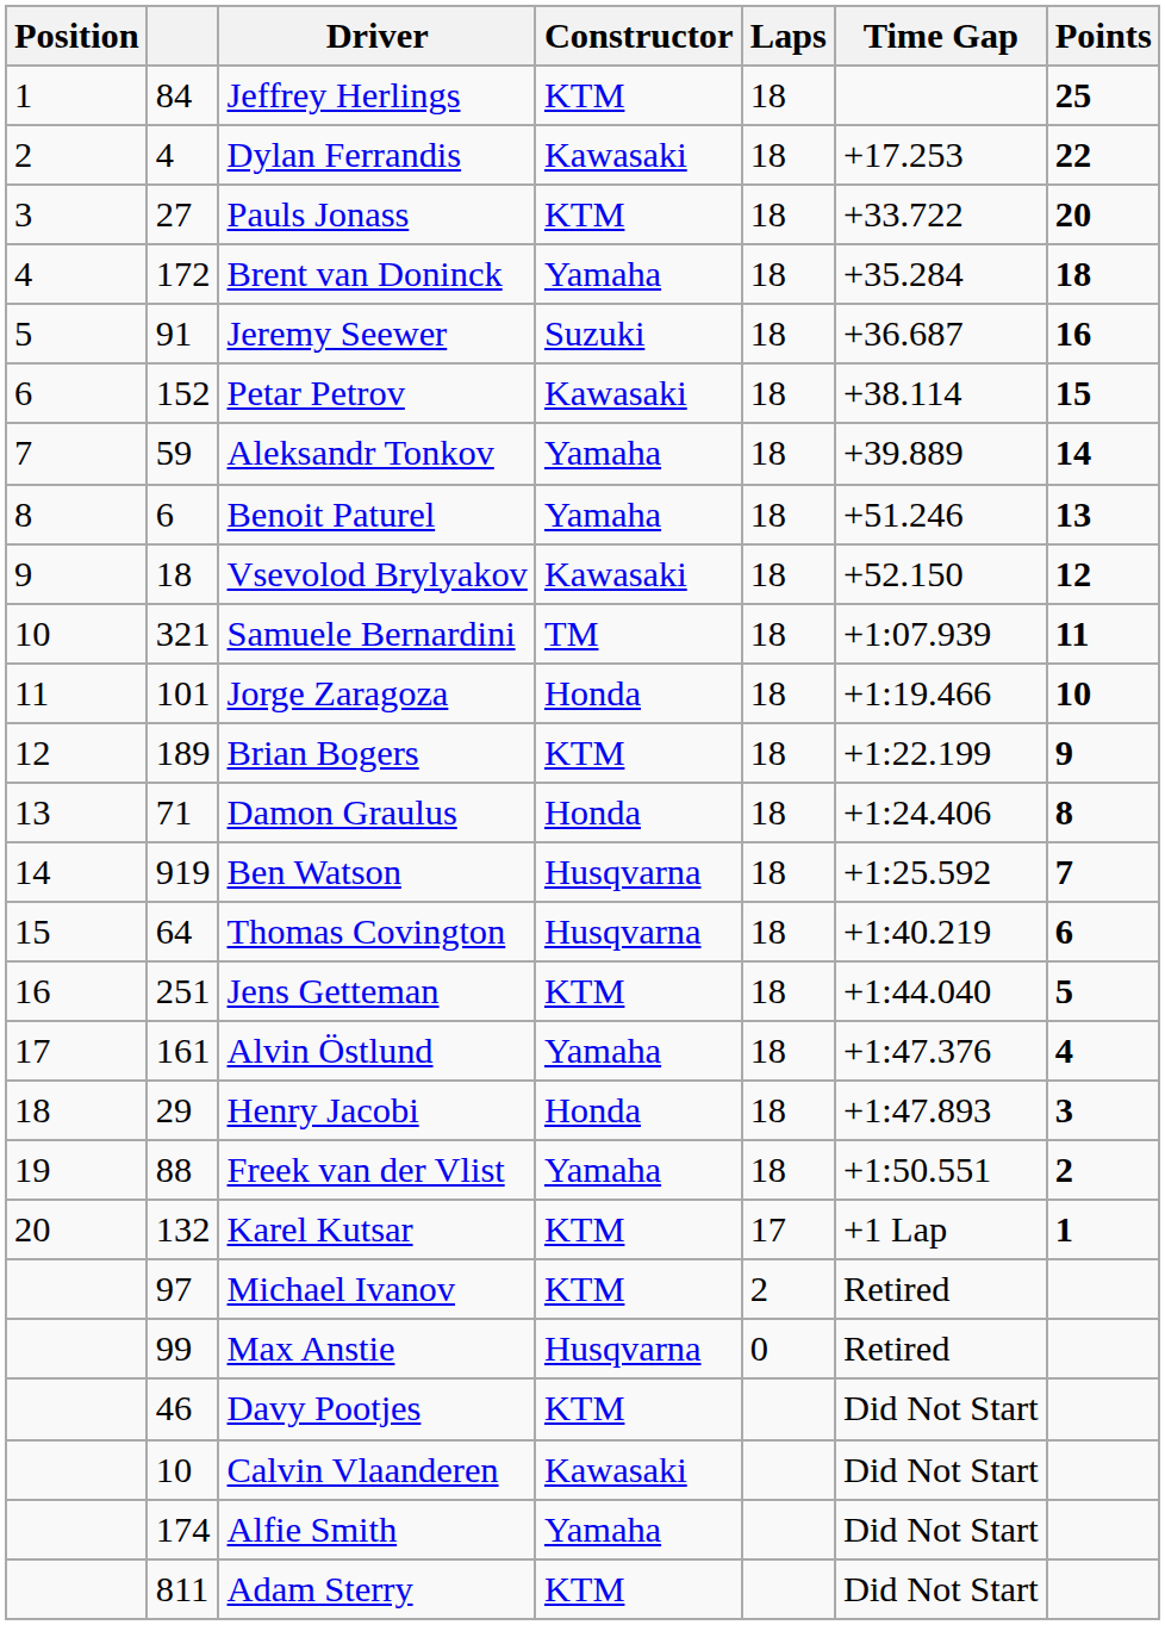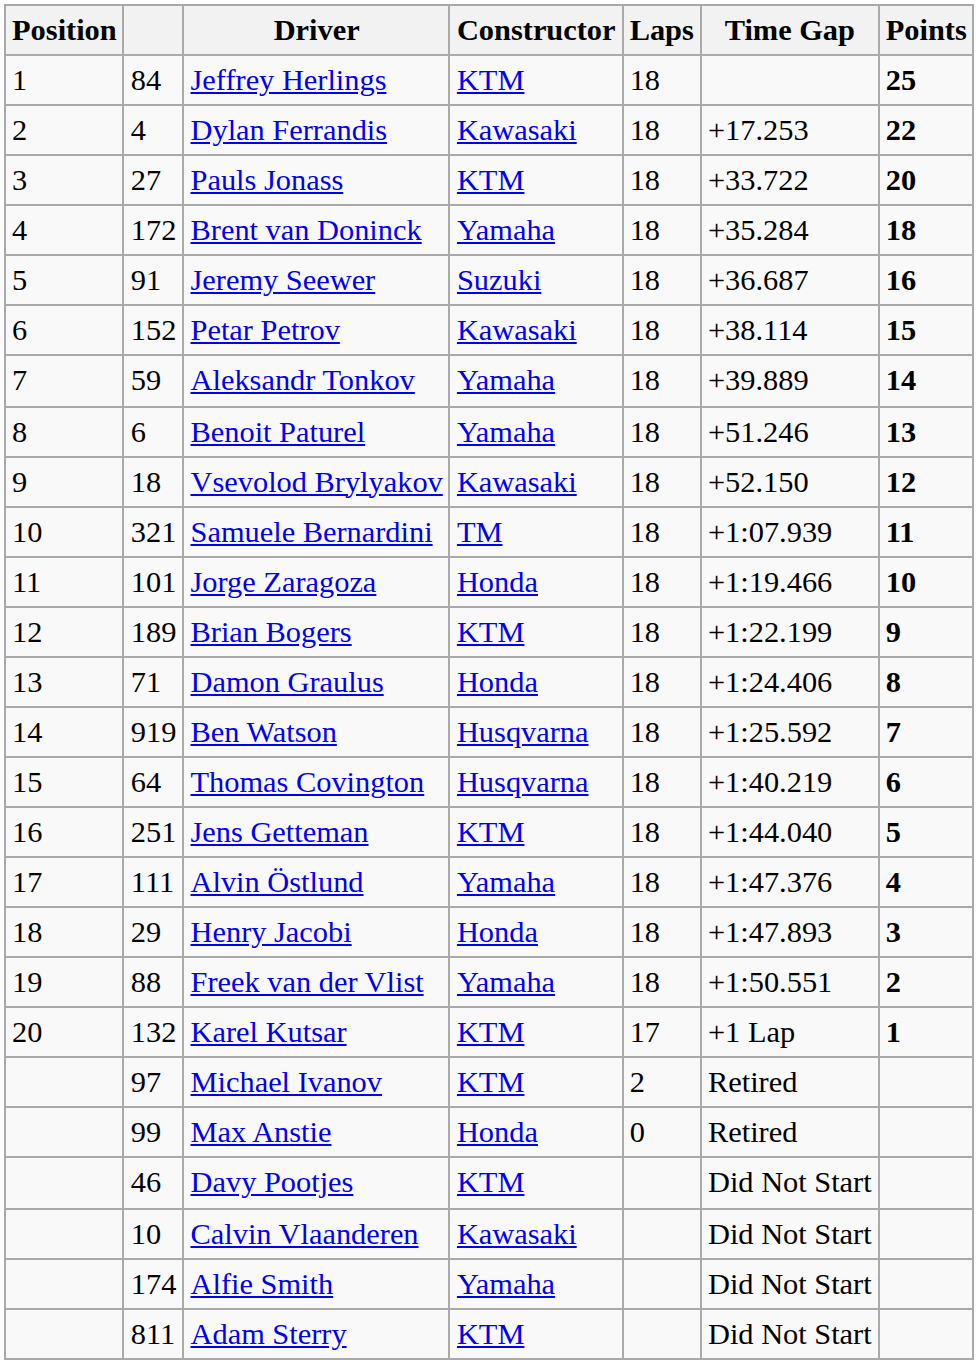 <table class="wikitable" style="font-size:95%;">
 <tr>
 <th>Position</th>
 <th></th>
 <th>Driver</th>
 <th>Constructor</th>
 <th>Laps</th>
 <th>Time Gap</th>
 <th>Points</th>
 </tr>
 <tr>
 <td>1</td>
 <td>84</td>
 <td> <a href='#'>Jeffrey Herlings</a></td>
 <td><a href='#'>KTM</a></td>
 <td>18</td>
 <td></td>
 <td><strong>25</strong></td>
 </tr>
 <tr>
 <td>2</td>
 <td>4</td>
 <td> <a href='#'>Dylan Ferrandis</a></td>
 <td><a href='#'>Kawasaki</a></td>
 <td>18</td>
 <td>+17.253</td>
 <td><strong>22</strong></td>
 </tr>
 <tr>
 <td>3</td>
 <td>27</td>
 <td> <a href='#'>Pauls Jonass</a></td>
 <td><a href='#'>KTM</a></td>
 <td>18</td>
 <td>+33.722</td>
 <td><strong>20</strong></td>
 </tr>
 <tr>
 <td>4</td>
 <td>172</td>
 <td> <a href='#'>Brent van Doninck</a></td>
 <td><a href='#'>Yamaha</a></td>
 <td>18</td>
 <td>+35.284</td>
 <td><strong>18</strong></td>
 </tr>
 <tr>
 <td>5</td>
 <td>91</td>
 <td><a href='#'>Jeremy Seewer</a></td>
 <td><a href='#'>Suzuki</a></td>
 <td>18</td>
 <td>+36.687</td>
 <td><strong>16</strong></td>
 </tr>
 <tr>
 <td>6</td>
 <td>152</td>
 <td> <a href='#'>Petar Petrov</a></td>
 <td><a href='#'>Kawasaki</a></td>
 <td>18</td>
 <td>+38.114</td>
 <td><strong>15</strong></td>
 </tr>
 <tr>
 <td>7</td>
 <td>59</td>
 <td> <a href='#'>Aleksandr Tonkov</a></td>
 <td><a href='#'>Yamaha</a></td>
 <td>18</td>
 <td>+39.889</td>
 <td><strong>14</strong></td>
 </tr>
 <tr>
 <td>8</td>
 <td>6</td>
 <td> <a href='#'>Benoit Paturel</a></td>
 <td><a href='#'>Yamaha</a></td>
 <td>18</td>
 <td>+51.246</td>
 <td><strong>13</strong></td>
 </tr>
 <tr>
 <td>9</td>
 <td>18</td>
 <td> <a href='#'>Vsevolod Brylyakov</a></td>
 <td><a href='#'>Kawasaki</a></td>
 <td>18</td>
 <td>+52.150</td>
 <td><strong>12</strong></td>
 </tr>
 <tr>
 <td>10</td>
 <td>321</td>
 <td> <a href='#'>Samuele Bernardini</a></td>
 <td><a href='#'>TM</a></td>
 <td>18</td>
 <td>+1:07.939</td>
 <td><strong>11</strong></td>
 </tr>
 <tr>
 <td>11</td>
 <td>101</td>
 <td> <a href='#'>Jorge Zaragoza</a></td>
 <td><a href='#'>Honda</a></td>
 <td>18</td>
 <td>+1:19.466</td>
 <td><strong>10</strong></td>
 </tr>
 <tr>
 <td>12</td>
 <td>189</td>
 <td> <a href='#'>Brian Bogers</a></td>
 <td><a href='#'>KTM</a></td>
 <td>18</td>
 <td>+1:22.199</td>
 <td><strong>9</strong></td>
 </tr>
 <tr>
 <td>13</td>
 <td>71</td>
 <td> <a href='#'>Damon Graulus</a></td>
 <td><a href='#'>Honda</a></td>
 <td>18</td>
 <td>+1:24.406</td>
 <td><strong>8</strong></td>
 </tr>
 <tr>
 <td>14</td>
 <td>919</td>
 <td> <a href='#'>Ben Watson</a></td>
 <td><a href='#'>Husqvarna</a></td>
 <td>18</td>
 <td>+1:25.592</td>
 <td><strong>7</strong></td>
 </tr>
 <tr>
 <td>15</td>
 <td>64</td>
 <td> <a href='#'>Thomas Covington</a></td>
 <td><a href='#'>Husqvarna</a></td>
 <td>18</td>
 <td>+1:40.219</td>
 <td><strong>6</strong></td>
 </tr>
 <tr>
 <td>16</td>
 <td>251</td>
 <td> <a href='#'>Jens Getteman</a></td>
 <td><a href='#'>KTM</a></td>
 <td>18</td>
 <td>+1:44.040</td>
 <td><strong>5</strong></td>
 </tr>
 <tr>
 <td>17</td>
-<td>161</td>
+<td>111</td>
 <td> <a href='#'>Alvin Östlund</a></td>
 <td><a href='#'>Yamaha</a></td>
 <td>18</td>
 <td>+1:47.376</td>
 <td><strong>4</strong></td>
 </tr>
 <tr>
 <td>18</td>
 <td>29</td>
 <td> <a href='#'>Henry Jacobi</a></td>
 <td><a href='#'>Honda</a></td>
 <td>18</td>
 <td>+1:47.893</td>
 <td><strong>3</strong></td>
 </tr>
 <tr>
 <td>19</td>
 <td>88</td>
 <td> <a href='#'>Freek van der Vlist</a></td>
 <td><a href='#'>Yamaha</a></td>
 <td>18</td>
 <td>+1:50.551</td>
 <td><strong>2</strong></td>
 </tr>
 <tr>
 <td>20</td>
 <td>132</td>
 <td> <a href='#'>Karel Kutsar</a></td>
 <td><a href='#'>KTM</a></td>
 <td>17</td>
 <td>+1 Lap</td>
 <td><strong>1</strong></td>
 </tr>
 <tr>
 <td></td>
 <td>97</td>
 <td> <a href='#'>Michael Ivanov</a></td>
 <td><a href='#'>KTM</a></td>
 <td>2</td>
 <td>Retired</td>
 <td></td>
 </tr>
 <tr>
 <td></td>
 <td>99</td>
 <td> <a href='#'>Max Anstie</a></td>
-<td><a href='#'>Husqvarna</a></td>
+<td><a href='#'>Honda</a></td>
 <td>0</td>
 <td>Retired</td>
 <td></td>
 </tr>
 <tr>
 <td></td>
 <td>46</td>
 <td> <a href='#'>Davy Pootjes</a></td>
 <td><a href='#'>KTM</a></td>
 <td></td>
 <td>Did Not Start</td>
 <td></td>
 </tr>
 <tr>
 <td></td>
 <td>10</td>
 <td> <a href='#'>Calvin Vlaanderen</a></td>
 <td><a href='#'>Kawasaki</a></td>
 <td></td>
 <td>Did Not Start</td>
 <td></td>
 </tr>
 <tr>
 <td></td>
 <td>174</td>
 <td> <a href='#'>Alfie Smith</a></td>
 <td><a href='#'>Yamaha</a></td>
 <td></td>
 <td>Did Not Start</td>
 <td></td>
 </tr>
 <tr>
 <td></td>
 <td>811</td>
 <td> <a href='#'>Adam Sterry</a></td>
 <td><a href='#'>KTM</a></td>
 <td></td>
 <td>Did Not Start</td>
 <td></td>
 </tr>
 <tr>
 </tr>
 </table>
